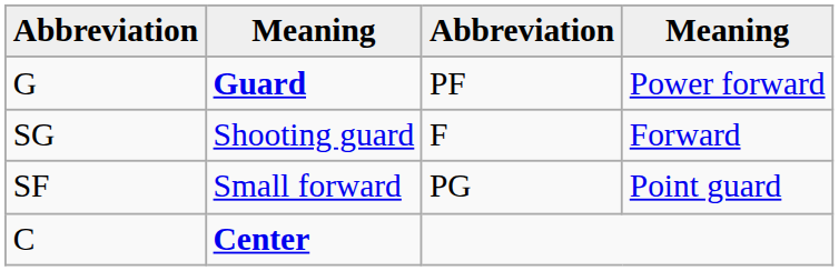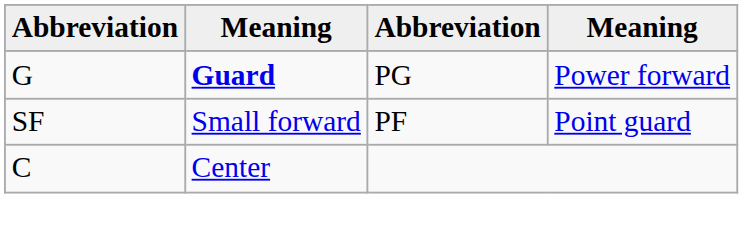 <table class="wikitable">
 <tr bgcolor="#efefef">
 <td><strong>Abbreviation</strong></td>
 <td align=center><strong>Meaning</strong></td>
 <td align=center><strong>Abbreviation</strong></td>
 <td align=center><strong>Meaning</strong></td>
 </tr>
 <tr>
 <td>G</td>
 <td><strong><a href='#'>Guard</a></strong></td>
-<td>PF</td>
+<td>PG</td>
 <td><a href='#'>Power forward</a></td>
-</tr>
-<tr>
-<td>SG</td>
-<td><a href='#'>Shooting guard</a></td>
-<td>F</td>
-<td><a href='#'>Forward</a></td>
 </tr>
 <tr>
 <td>SF</td>
 <td><a href='#'>Small forward</a></td>
-<td>PG</td>
+<td>PF</td>
 <td><a href='#'>Point guard</a></td>
 </tr>
 <tr>
 <td>C</td>
-<td><strong><a href='#'>Center</a></strong></td>
+<td><a href='#'>Center</a></td>
 </tr>
 </table>
